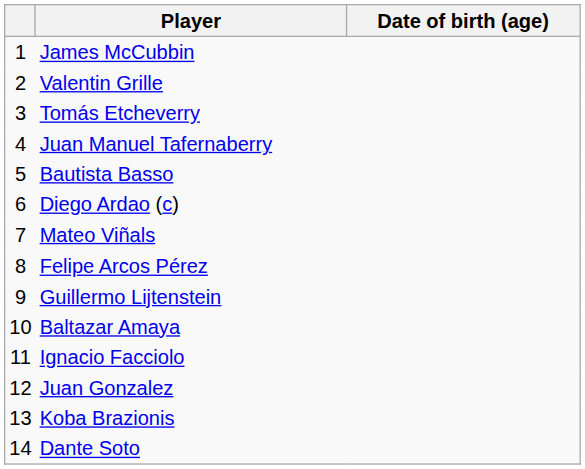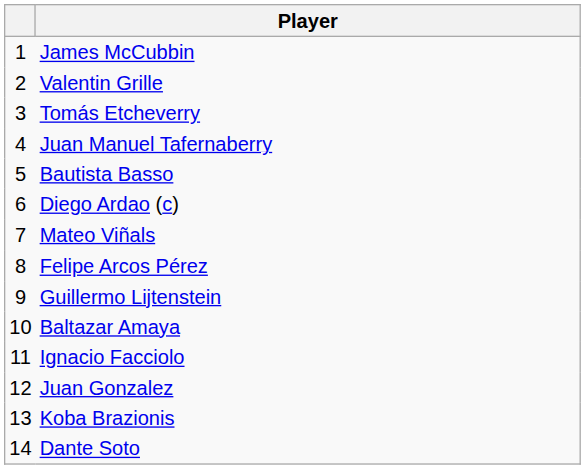 <table class="sortable wikitable plainrowheaders" style="font-size:95%; width: 70%">
 <tr>
 <th scope="col" style="width:4%"></th>
 <th scope="col">Player</th>
-<th scope="col">Date of birth (age)</th>
 </tr>
 <tr>
 <td style="text-align:center; border:0">1</td>
 <td style="text-align:left; border:0"><a href='#'>James McCubbin</a></td>
-<td style="text-align:left; border:0"></td>
 </tr>
 <tr>
 <td style="text-align:center; border:0">2</td>
 <td style="text-align:left; border:0"><a href='#'>Valentin Grille</a></td>
-<td style="text-align:left; border:0"></td>
 </tr>
 <tr>
 <td style="text-align:center; border:0">3</td>
 <td style="text-align:left; border:0"><a href='#'>Tomás Etcheverry</a></td>
-<td style="text-align:left; border:0"></td>
 </tr>
 <tr>
 <td style="text-align:center; border:0">4</td>
 <td style="text-align:left; border:0"><a href='#'>Juan Manuel Tafernaberry</a></td>
-<td style="text-align:left; border:0"></td>
 </tr>
 <tr>
 <td style="text-align:center; border:0">5</td>
 <td style="text-align:left; border:0"><a href='#'>Bautista Basso</a></td>
-<td style="text-align:left; border:0"></td>
 </tr>
 <tr>
 <td style="text-align:center; border:0">6</td>
 <td style="text-align:left; border:0"><a href='#'>Diego Ardao</a> (<a href='#'>c</a>)</td>
-<td style="text-align:left; border:0"></td>
 </tr>
 <tr>
 <td style="text-align:center; border:0">7</td>
 <td style="text-align:left; border:0"><a href='#'>Mateo Viñals</a></td>
-<td style="text-align:left; border:0"></td>
 </tr>
 <tr>
 <td style="text-align:center; border:0">8</td>
 <td style="text-align:left; border:0"><a href='#'>Felipe Arcos Pérez</a></td>
-<td style="text-align:left; border:0"></td>
 </tr>
 <tr>
 <td style="text-align:center; border:0">9</td>
 <td style="text-align:left; border:0"><a href='#'>Guillermo Lijtenstein</a></td>
-<td style="text-align:left; border:0"></td>
 </tr>
 <tr>
 <td style="text-align:center; border:0">10</td>
 <td style="text-align:left; border:0"><a href='#'>Baltazar Amaya</a></td>
-<td style="text-align:left; border:0"></td>
 </tr>
 <tr>
 <td style="text-align:center; border:0">11</td>
 <td style="text-align:left; border:0"><a href='#'>Ignacio Facciolo</a></td>
-<td style="text-align:left; border:0"></td>
 </tr>
 <tr>
 <td style="text-align:center; border:0">12</td>
 <td style="text-align:left; border:0"><a href='#'>Juan Gonzalez</a></td>
-<td style="text-align:left; border:0"></td>
 </tr>
 <tr>
 <td style="text-align:center; border:0">13</td>
 <td style="text-align:left; border:0"><a href='#'>Koba Brazionis</a></td>
-<td style="text-align:left; border:0"></td>
 </tr>
 <tr>
 <td style="text-align:center; border:0">14</td>
 <td style="text-align:left; border:0"><a href='#'>Dante Soto</a></td>
-<td style="text-align:left; border:0"></td>
 </tr>
 </table>
